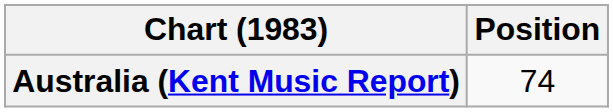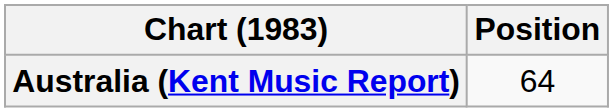 <table class="wikitable sortable plainrowheaders" style="text-align:center">
 <tr>
 <th>Chart (1983)</th>
 <th>Position</th>
 </tr>
 <tr>
 <th scope="row">Australia (<a href='#'>Kent Music Report</a>)</th>
-<td>74</td>
+<td>64</td>
 </tr>
 </table>
